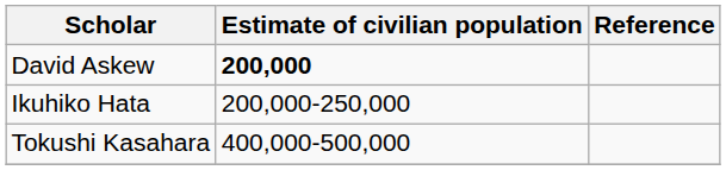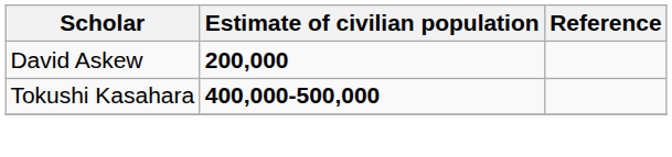 <table class="wikitable" style="margin: 1em auto 1em auto;">
 <tr>
 <th>Scholar</th>
 <th>Estimate of civilian population</th>
 <th>Reference</th>
 </tr>
 <tr>
 <td>David Askew</td>
 <td><strong>200,000</strong></td>
 <td></td>
 </tr>
 <tr>
-<td>Ikuhiko Hata</td>
-<td>200,000-250,000</td>
-<td></td>
-</tr>
-<tr>
 <td>Tokushi Kasahara</td>
-<td>400,000-500,000</td>
+<td><strong>400,000-500,000</strong></td>
 <td></td>
 </tr>
 <tr>
 </tr>
 </table>
